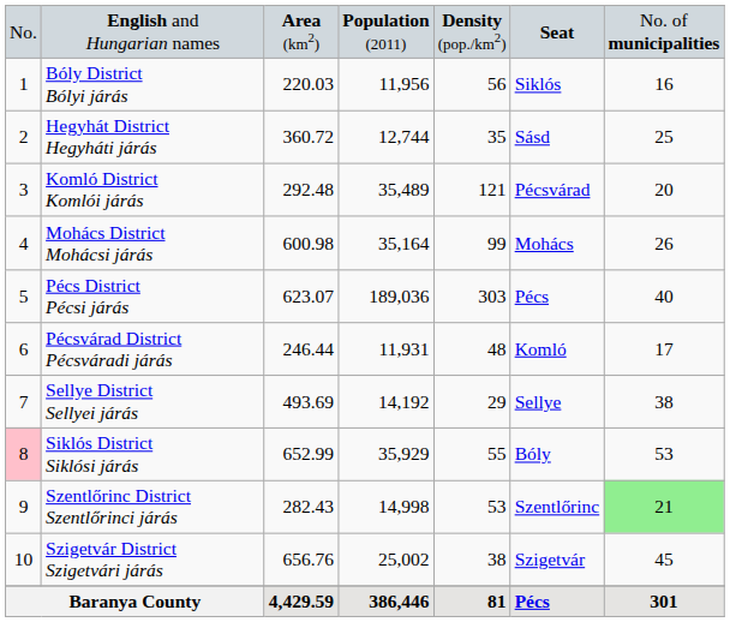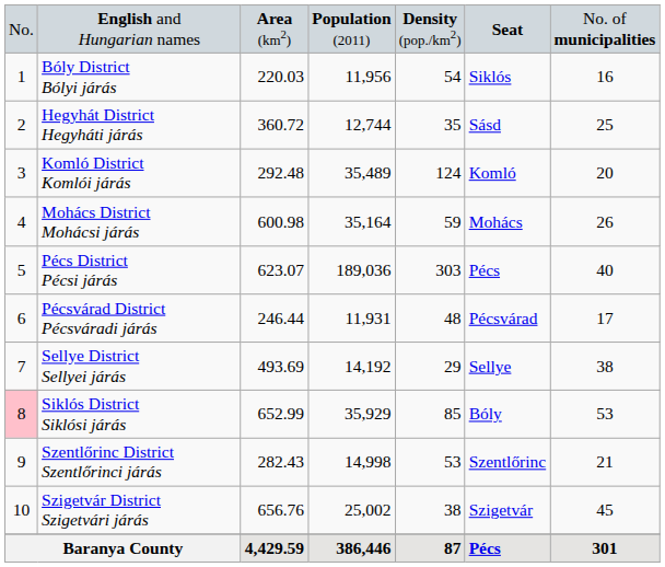 <table class="wikitable" style="font-size:95%">
 <tr bgcolor="D0D8DD">
 <td align="center">No.</td>
 <td style=width:175px; align="center"><strong>English</strong> and<br><em>Hungarian</em> names</td>
 <td align="center"><strong>Area</strong><br> <small>(km<sup>2</sup>)</small></td>
 <td align="center"><strong>Population</strong><br> <small>(2011)</small></td>
 <td align="center"><strong>Density</strong><br> <small>(pop./km<sup>2</sup>)</small></td>
 <td align="center"><strong>Seat</strong></td>
 <td align="center">No. of<br><strong>municipalities</strong></td>
 </tr>
 <tr>
 <td align="center">1</td>
 <td><a href='#'>Bóly District</a><br> <em>Bólyi járás</em></td>
 <td align="right">220.03</td>
 <td align="right">11,956</td>
-<td align="right">56</td>
+<td align="right">54</td>
 <td><a href='#'>Siklós</a></td>
 <td align="center">16</td>
 </tr>
 <tr>
 <td align="center">2</td>
 <td><a href='#'>Hegyhát District</a><br> <em>Hegyháti járás</em></td>
 <td align="right">360.72</td>
 <td align="right">12,744</td>
 <td align="right">35</td>
 <td><a href='#'>Sásd</a></td>
 <td align="center">25</td>
 </tr>
 <tr>
 <td align="center">3</td>
 <td><a href='#'>Komló District</a><br> <em>Komlói járás</em></td>
 <td align="right">292.48</td>
 <td align="right">35,489</td>
-<td align="right">121</td>
-<td><a href='#'>Pécsvárad</a></td>
+<td align="right">124</td>
+<td><a href='#'>Komló</a></td>
 <td align="center">20</td>
 </tr>
 <tr>
 <td align="center">4</td>
 <td><a href='#'>Mohács District</a><br> <em>Mohácsi járás</em></td>
 <td align="right">600.98</td>
 <td align="right">35,164</td>
-<td align="right">99</td>
+<td align="right">59</td>
 <td><a href='#'>Mohács</a></td>
 <td align="center">26</td>
 </tr>
 <tr>
 <td align="center">5</td>
 <td><a href='#'>Pécs District</a><br> <em>Pécsi járás</em></td>
 <td align="right">623.07</td>
 <td align="right">189,036</td>
 <td align="right">303</td>
 <td><a href='#'>Pécs</a></td>
 <td align="center">40</td>
 </tr>
 <tr>
 <td align="center">6</td>
 <td><a href='#'>Pécsvárad District</a><br> <em>Pécsváradi járás</em></td>
 <td align="right">246.44</td>
 <td align="right">11,931</td>
 <td align="right">48</td>
-<td><a href='#'>Komló</a></td>
+<td><a href='#'>Pécsvárad</a></td>
 <td align="center">17</td>
 </tr>
 <tr>
 <td align="center">7</td>
 <td><a href='#'>Sellye District</a><br> <em>Sellyei járás</em></td>
 <td align="right">493.69</td>
 <td align="right">14,192</td>
 <td align="right">29</td>
 <td><a href='#'>Sellye</a></td>
 <td align="center">38</td>
 </tr>
 <tr>
 <td align="center" style="background: pink;">8</td>
 <td><a href='#'>Siklós District</a><br> <em>Siklósi járás</em></td>
 <td align="right">652.99</td>
 <td align="right">35,929</td>
-<td align="right">55</td>
+<td align="right">85</td>
 <td><a href='#'>Bóly</a></td>
 <td align="center">53</td>
 </tr>
 <tr>
 <td align="center">9</td>
 <td><a href='#'>Szentlőrinc District</a><br> <em>Szentlőrinci járás</em></td>
 <td align="right">282.43</td>
 <td align="right">14,998</td>
 <td align="right">53</td>
 <td><a href='#'>Szentlőrinc</a></td>
-<td align="center" style="background: lightgreen;">21</td>
+<td align="center">21</td>
 </tr>
 <tr>
 <td align="center">10</td>
 <td><a href='#'>Szigetvár District</a><br> <em>Szigetvári járás</em></td>
 <td align="right">656.76</td>
 <td align="right">25,002</td>
 <td align="right">38</td>
 <td><a href='#'>Szigetvár</a></td>
 <td align="center">45</td>
 </tr>
 <tr>
 </tr>
 <tr bgcolor="E5E4E2">
 <th colspan="2">Baranya County</th>
 <td align="right"><strong>4,429.59</strong></td>
 <td align="right"><strong>386,446</strong></td>
-<td align="right"><strong>81</strong></td>
+<td align="right"><strong>87</strong></td>
 <td><strong><a href='#'>Pécs</a></strong></td>
 <td align="center"><strong>301</strong></td>
 </tr>
 </table>
